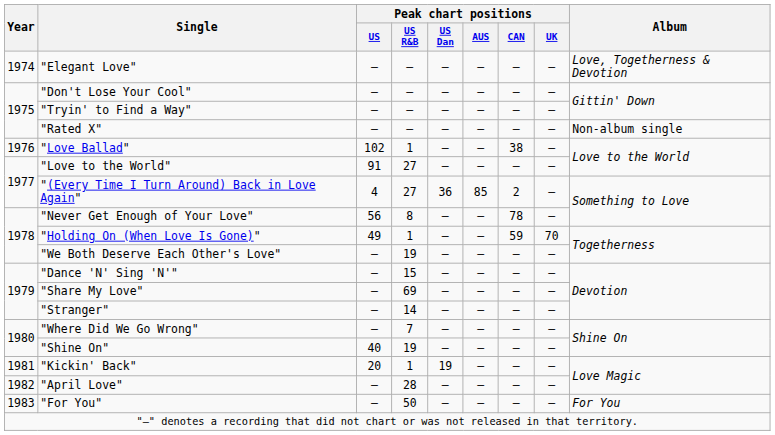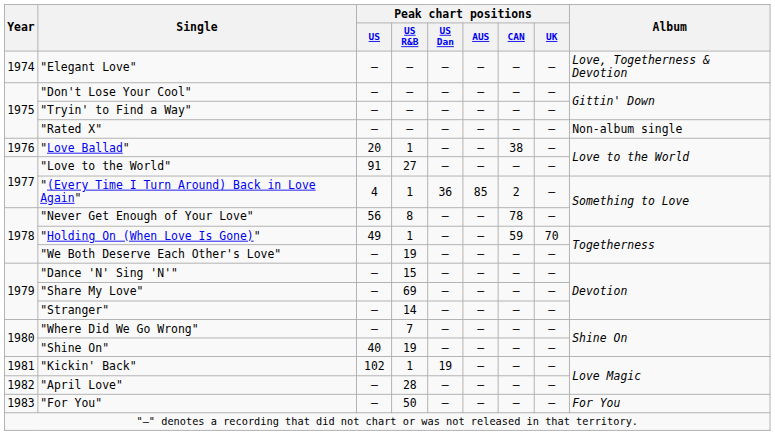 <table class="wikitable" style="text-align:center;">
 <tr>
 <th rowspan="2">Year</th>
 <th rowspan="2">Single</th>
 <th colspan="6">Peak chart positions</th>
 <th rowspan="2">Album</th>
 </tr>
 <tr style="font-size:smaller;">
 <th style="width:35px;"><a href='#'>US</a><br></th>
 <th style="width:35px;"><a href='#'>US<br>R&B</a><br></th>
 <th style="width:35px;"><a href='#'>US<br>Dan</a><br></th>
 <th style="width:35px;"><a href='#'>AUS</a><br></th>
 <th style="width:35px;"><a href='#'>CAN</a><br></th>
 <th style="width:35px;"><a href='#'>UK</a><br></th>
 </tr>
 <tr>
 <td>1974</td>
 <td style="text-align:left;">"Elegant Love"</td>
 <td>—</td>
 <td>—</td>
 <td>—</td>
 <td>—</td>
 <td>—</td>
 <td>—</td>
 <td style="text-align:left;"><em>Love, Togetherness & Devotion</em></td>
 </tr>
 <tr>
 <td rowspan="3">1975</td>
 <td style="text-align:left;">"Don't Lose Your Cool"</td>
 <td>—</td>
 <td>—</td>
 <td>—</td>
 <td>—</td>
 <td>—</td>
 <td>—</td>
 <td style="text-align:left;" rowspan="2"><em>Gittin' Down</em></td>
 </tr>
 <tr>
 <td style="text-align:left;">"Tryin' to Find a Way"</td>
 <td>—</td>
 <td>—</td>
 <td>—</td>
 <td>—</td>
 <td>—</td>
 <td>—</td>
 </tr>
 <tr>
 <td style="text-align:left;">"Rated X"</td>
 <td>—</td>
 <td>—</td>
 <td>—</td>
 <td>—</td>
 <td>—</td>
 <td>—</td>
 <td style="text-align:left;">Non-album single</td>
 </tr>
 <tr>
 <td>1976</td>
 <td style="text-align:left;">"<a href='#'>Love Ballad</a>"</td>
-<td>102</td>
+<td>20</td>
 <td>1</td>
 <td>—</td>
 <td>—</td>
 <td>38</td>
 <td>—</td>
 <td style="text-align:left;" rowspan="2"><em>Love to the World</em></td>
 </tr>
 <tr>
 <td rowspan="2">1977</td>
 <td style="text-align:left;">"Love to the World"</td>
 <td>91</td>
 <td>27</td>
 <td>—</td>
 <td>—</td>
 <td>—</td>
 <td>—</td>
 </tr>
 <tr>
 <td style="text-align:left;">"<a href='#'>(Every Time I Turn Around) Back in Love Again</a>"</td>
 <td>4</td>
-<td>27</td>
+<td>1</td>
 <td>36</td>
 <td>85</td>
 <td>2</td>
 <td>—</td>
 <td style="text-align:left;" rowspan="2"><em>Something to Love</em></td>
 </tr>
 <tr>
 <td rowspan="3">1978</td>
 <td style="text-align:left;">"Never Get Enough of Your Love"</td>
 <td>56</td>
 <td>8</td>
 <td>—</td>
 <td>—</td>
 <td>78</td>
 <td>—</td>
 </tr>
 <tr>
 <td style="text-align:left;">"<a href='#'>Holding On (When Love Is Gone)</a>"</td>
 <td>49</td>
 <td>1</td>
 <td>—</td>
 <td>—</td>
 <td>59</td>
 <td>70</td>
 <td style="text-align:left;" rowspan="2"><em>Togetherness</em></td>
 </tr>
 <tr>
 <td style="text-align:left;">"We Both Deserve Each Other's Love"</td>
 <td>—</td>
 <td>19</td>
 <td>—</td>
 <td>—</td>
 <td>—</td>
 <td>—</td>
 </tr>
 <tr>
 <td rowspan="3">1979</td>
 <td style="text-align:left;">"Dance 'N' Sing 'N'"</td>
 <td>—</td>
 <td>15</td>
 <td>—</td>
 <td>—</td>
 <td>—</td>
 <td>—</td>
 <td style="text-align:left;" rowspan="3"><em>Devotion</em></td>
 </tr>
 <tr>
 <td style="text-align:left;">"Share My Love"</td>
 <td>—</td>
 <td>69</td>
 <td>—</td>
 <td>—</td>
 <td>—</td>
 <td>—</td>
 </tr>
 <tr>
 <td style="text-align:left;">"Stranger"</td>
 <td>—</td>
 <td>14</td>
 <td>—</td>
 <td>—</td>
 <td>—</td>
 <td>—</td>
 </tr>
 <tr>
 <td rowspan="2">1980</td>
 <td style="text-align:left;">"Where Did We Go Wrong"</td>
 <td>—</td>
 <td>7</td>
 <td>—</td>
 <td>—</td>
 <td>—</td>
 <td>—</td>
 <td style="text-align:left;" rowspan="2"><em>Shine On</em></td>
 </tr>
 <tr>
 <td style="text-align:left;">"Shine On"</td>
 <td>40</td>
 <td>19</td>
 <td>—</td>
 <td>—</td>
 <td>—</td>
 <td>—</td>
 </tr>
 <tr>
 <td>1981</td>
 <td style="text-align:left;">"Kickin' Back"</td>
-<td>20</td>
+<td>102</td>
 <td>1</td>
 <td>19</td>
 <td>—</td>
 <td>—</td>
 <td>—</td>
 <td style="text-align:left;" rowspan="2"><em>Love Magic</em></td>
 </tr>
 <tr>
 <td>1982</td>
 <td style="text-align:left;">"April Love"</td>
 <td>—</td>
 <td>28</td>
 <td>—</td>
 <td>—</td>
 <td>—</td>
 <td>—</td>
 </tr>
 <tr>
 <td>1983</td>
 <td style="text-align:left;">"For You"</td>
 <td>—</td>
 <td>50</td>
 <td>—</td>
 <td>—</td>
 <td>—</td>
 <td>—</td>
 <td style="text-align:left;"><em>For You</em></td>
 </tr>
 <tr>
 <td colspan="15" style="font-size:90%">"—" denotes a recording that did not chart or was not released in that territory.</td>
 </tr>
 </table>
